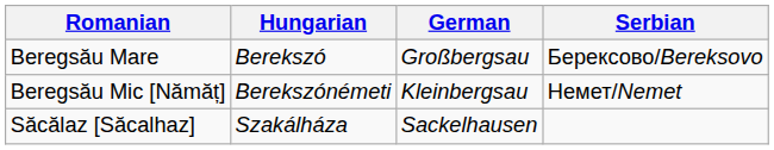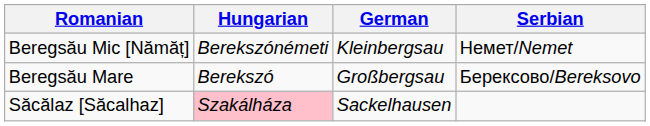 <table class="wikitable">
 <tr>
 <th><a href='#'>Romanian</a></th>
 <th><a href='#'>Hungarian</a></th>
 <th><a href='#'>German</a></th>
 <th><a href='#'>Serbian</a></th>
 </tr>
 <tr>
+<td>Beregsău Mic [Nămăț]</td>
+<td><em>Berekszónémeti</em></td>
+<td><em>Kleinbergsau</em></td>
+<td>Немет/<em>Nemet</em></td>
+</tr>
+<tr>
 <td>Beregsău Mare</td>
 <td><em>Berekszó</em></td>
 <td><em>Großbergsau</em></td>
 <td>Берексово/<em>Bereksovo</em></td>
 </tr>
 <tr>
-<td>Beregsău Mic [Nămăț]</td>
-<td><em>Berekszónémeti</em></td>
-<td><em>Kleinbergsau</em></td>
-<td>Немет/<em>Nemet</em></td>
-</tr>
-<tr>
 <td>Săcălaz [Săcalhaz]</td>
-<td><em>Szakálháza</em></td>
+<td style="background: pink;"><em>Szakálháza</em></td>
 <td><em>Sackelhausen</em></td>
 <td></td>
 </tr>
 </table>
